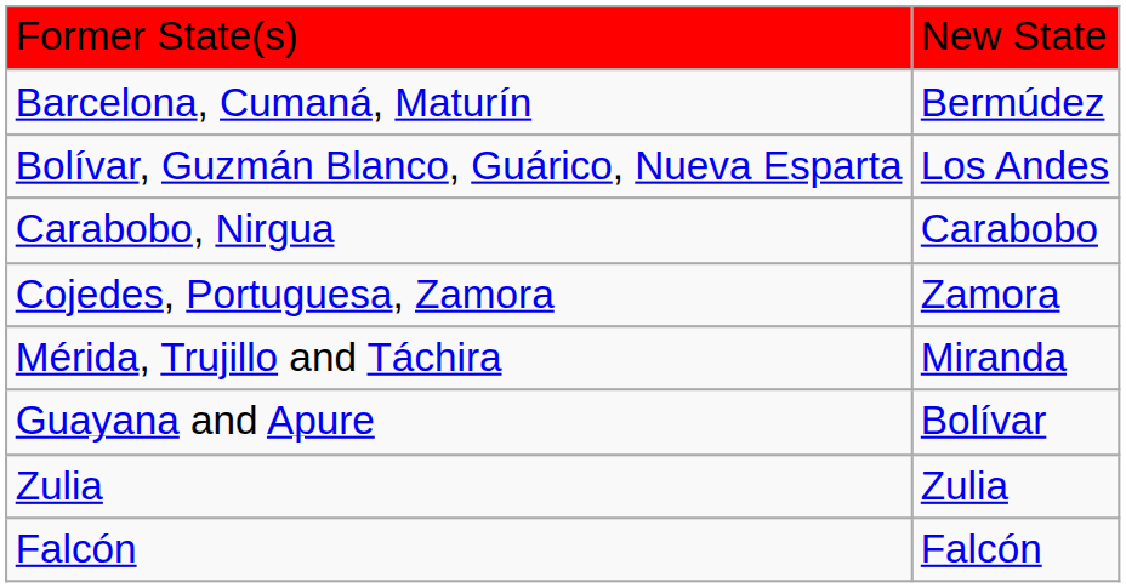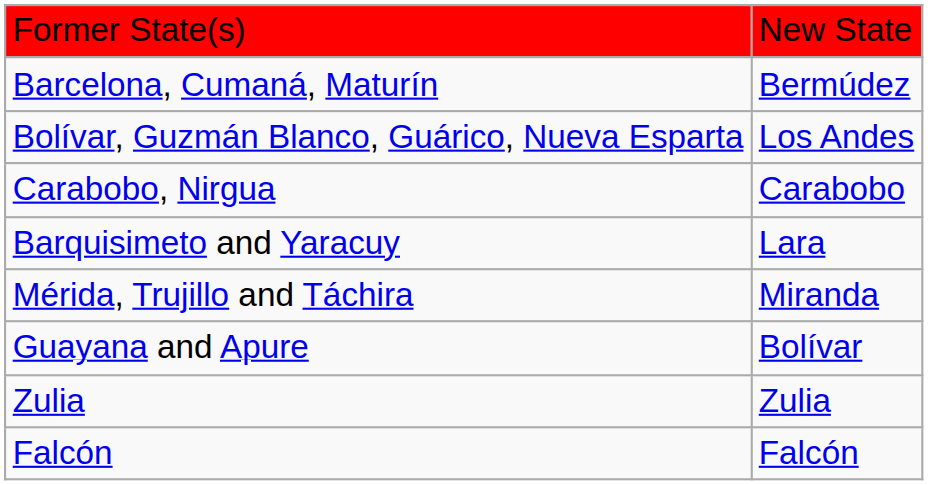 <table class="wikitable">
 <tr bgcolor=red || bgcolor=yellow>
 <td>Former State(s)</td>
 <td>New State</td>
 </tr>
 <tr>
 <td><a href='#'>Barcelona</a>, <a href='#'>Cumaná</a>, <a href='#'>Maturín</a></td>
 <td><a href='#'>Bermúdez</a></td>
 </tr>
 <tr>
 <td><a href='#'>Bolívar</a>, <a href='#'>Guzmán Blanco</a>, <a href='#'>Guárico</a>, <a href='#'>Nueva Esparta</a></td>
 <td><a href='#'>Los Andes</a></td>
 </tr>
 <tr>
 <td><a href='#'>Carabobo</a>, <a href='#'>Nirgua</a></td>
 <td><a href='#'>Carabobo</a></td>
 </tr>
 <tr>
-<td><a href='#'>Cojedes</a>, <a href='#'>Portuguesa</a>, <a href='#'>Zamora</a></td>
-<td><a href='#'>Zamora</a></td>
+<td><a href='#'>Barquisimeto</a> and <a href='#'>Yaracuy</a></td>
+<td><a href='#'>Lara</a></td>
 </tr>
 <tr>
 <td><a href='#'>Mérida</a>, <a href='#'>Trujillo</a> and <a href='#'>Táchira</a></td>
 <td><a href='#'>Miranda</a></td>
 </tr>
 <tr>
 <td><a href='#'>Guayana</a> and <a href='#'>Apure</a></td>
 <td><a href='#'>Bolívar</a></td>
 </tr>
 <tr>
 <td><a href='#'>Zulia</a></td>
 <td><a href='#'>Zulia</a></td>
 </tr>
 <tr>
 <td><a href='#'>Falcón</a></td>
 <td><a href='#'>Falcón</a></td>
 </tr>
 </table>
